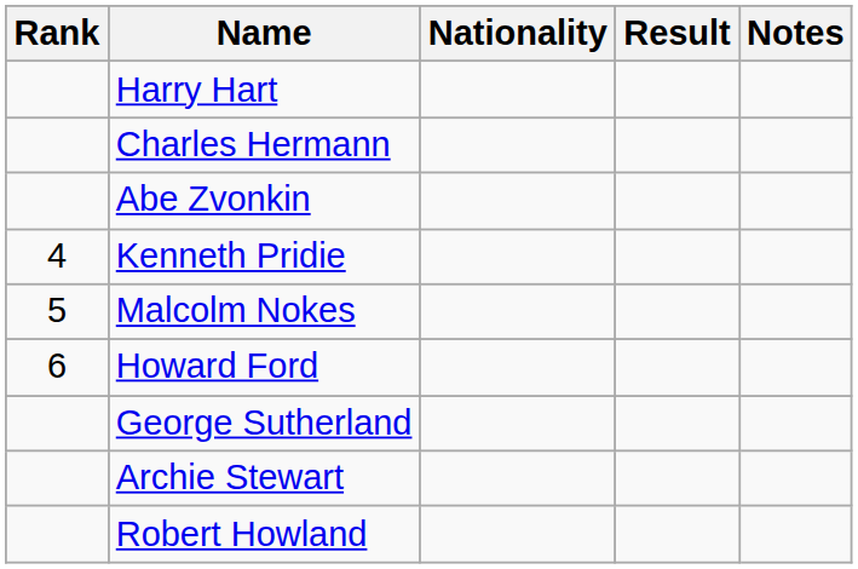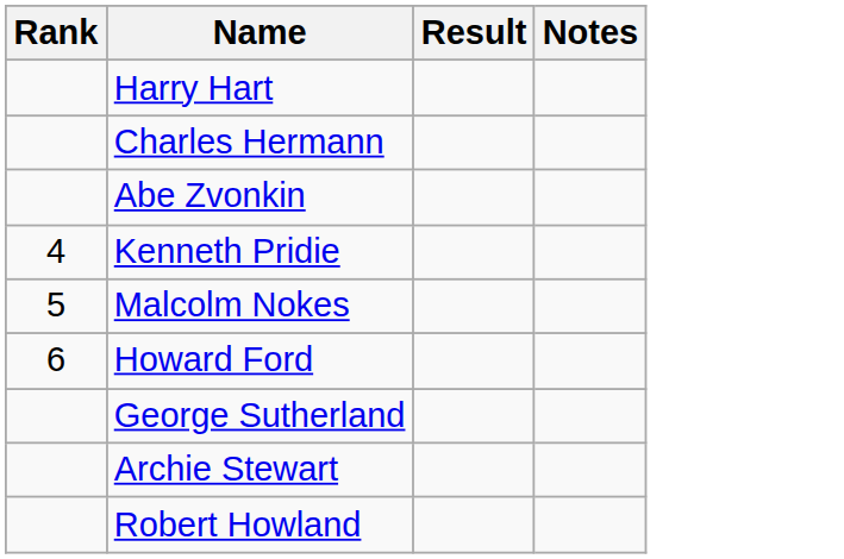 <table class="wikitable sortable" style=" text-align:center">
 <tr>
 <th>Rank</th>
 <th>Name</th>
-<th>Nationality</th>
 <th>Result</th>
 <th>Notes</th>
 </tr>
 <tr>
 <td></td>
 <td align=left><a href='#'>Harry Hart</a></td>
-<td align=left></td>
 <td></td>
 <td></td>
 </tr>
 <tr>
 <td></td>
 <td align=left><a href='#'>Charles Hermann</a></td>
-<td align=left></td>
 <td></td>
 <td></td>
 </tr>
 <tr>
 <td></td>
 <td align=left><a href='#'>Abe Zvonkin</a></td>
-<td align=left></td>
 <td></td>
 <td></td>
 </tr>
 <tr>
 <td>4</td>
 <td align=left><a href='#'>Kenneth Pridie</a></td>
-<td align=left></td>
 <td></td>
 <td></td>
 </tr>
 <tr>
 <td>5</td>
 <td align=left><a href='#'>Malcolm Nokes</a></td>
-<td align=left></td>
 <td></td>
 <td></td>
 </tr>
 <tr>
 <td>6</td>
 <td align=left><a href='#'>Howard Ford</a></td>
-<td align=left></td>
 <td></td>
 <td></td>
 </tr>
 <tr>
 <td></td>
 <td align=left><a href='#'>George Sutherland</a></td>
-<td align=left></td>
 <td></td>
 <td></td>
 </tr>
 <tr>
 <td></td>
 <td align=left><a href='#'>Archie Stewart</a></td>
-<td align=left></td>
 <td></td>
 <td></td>
 </tr>
 <tr>
 <td></td>
 <td align=left><a href='#'>Robert Howland</a></td>
-<td align=left></td>
 <td></td>
 <td></td>
 </tr>
 </table>
